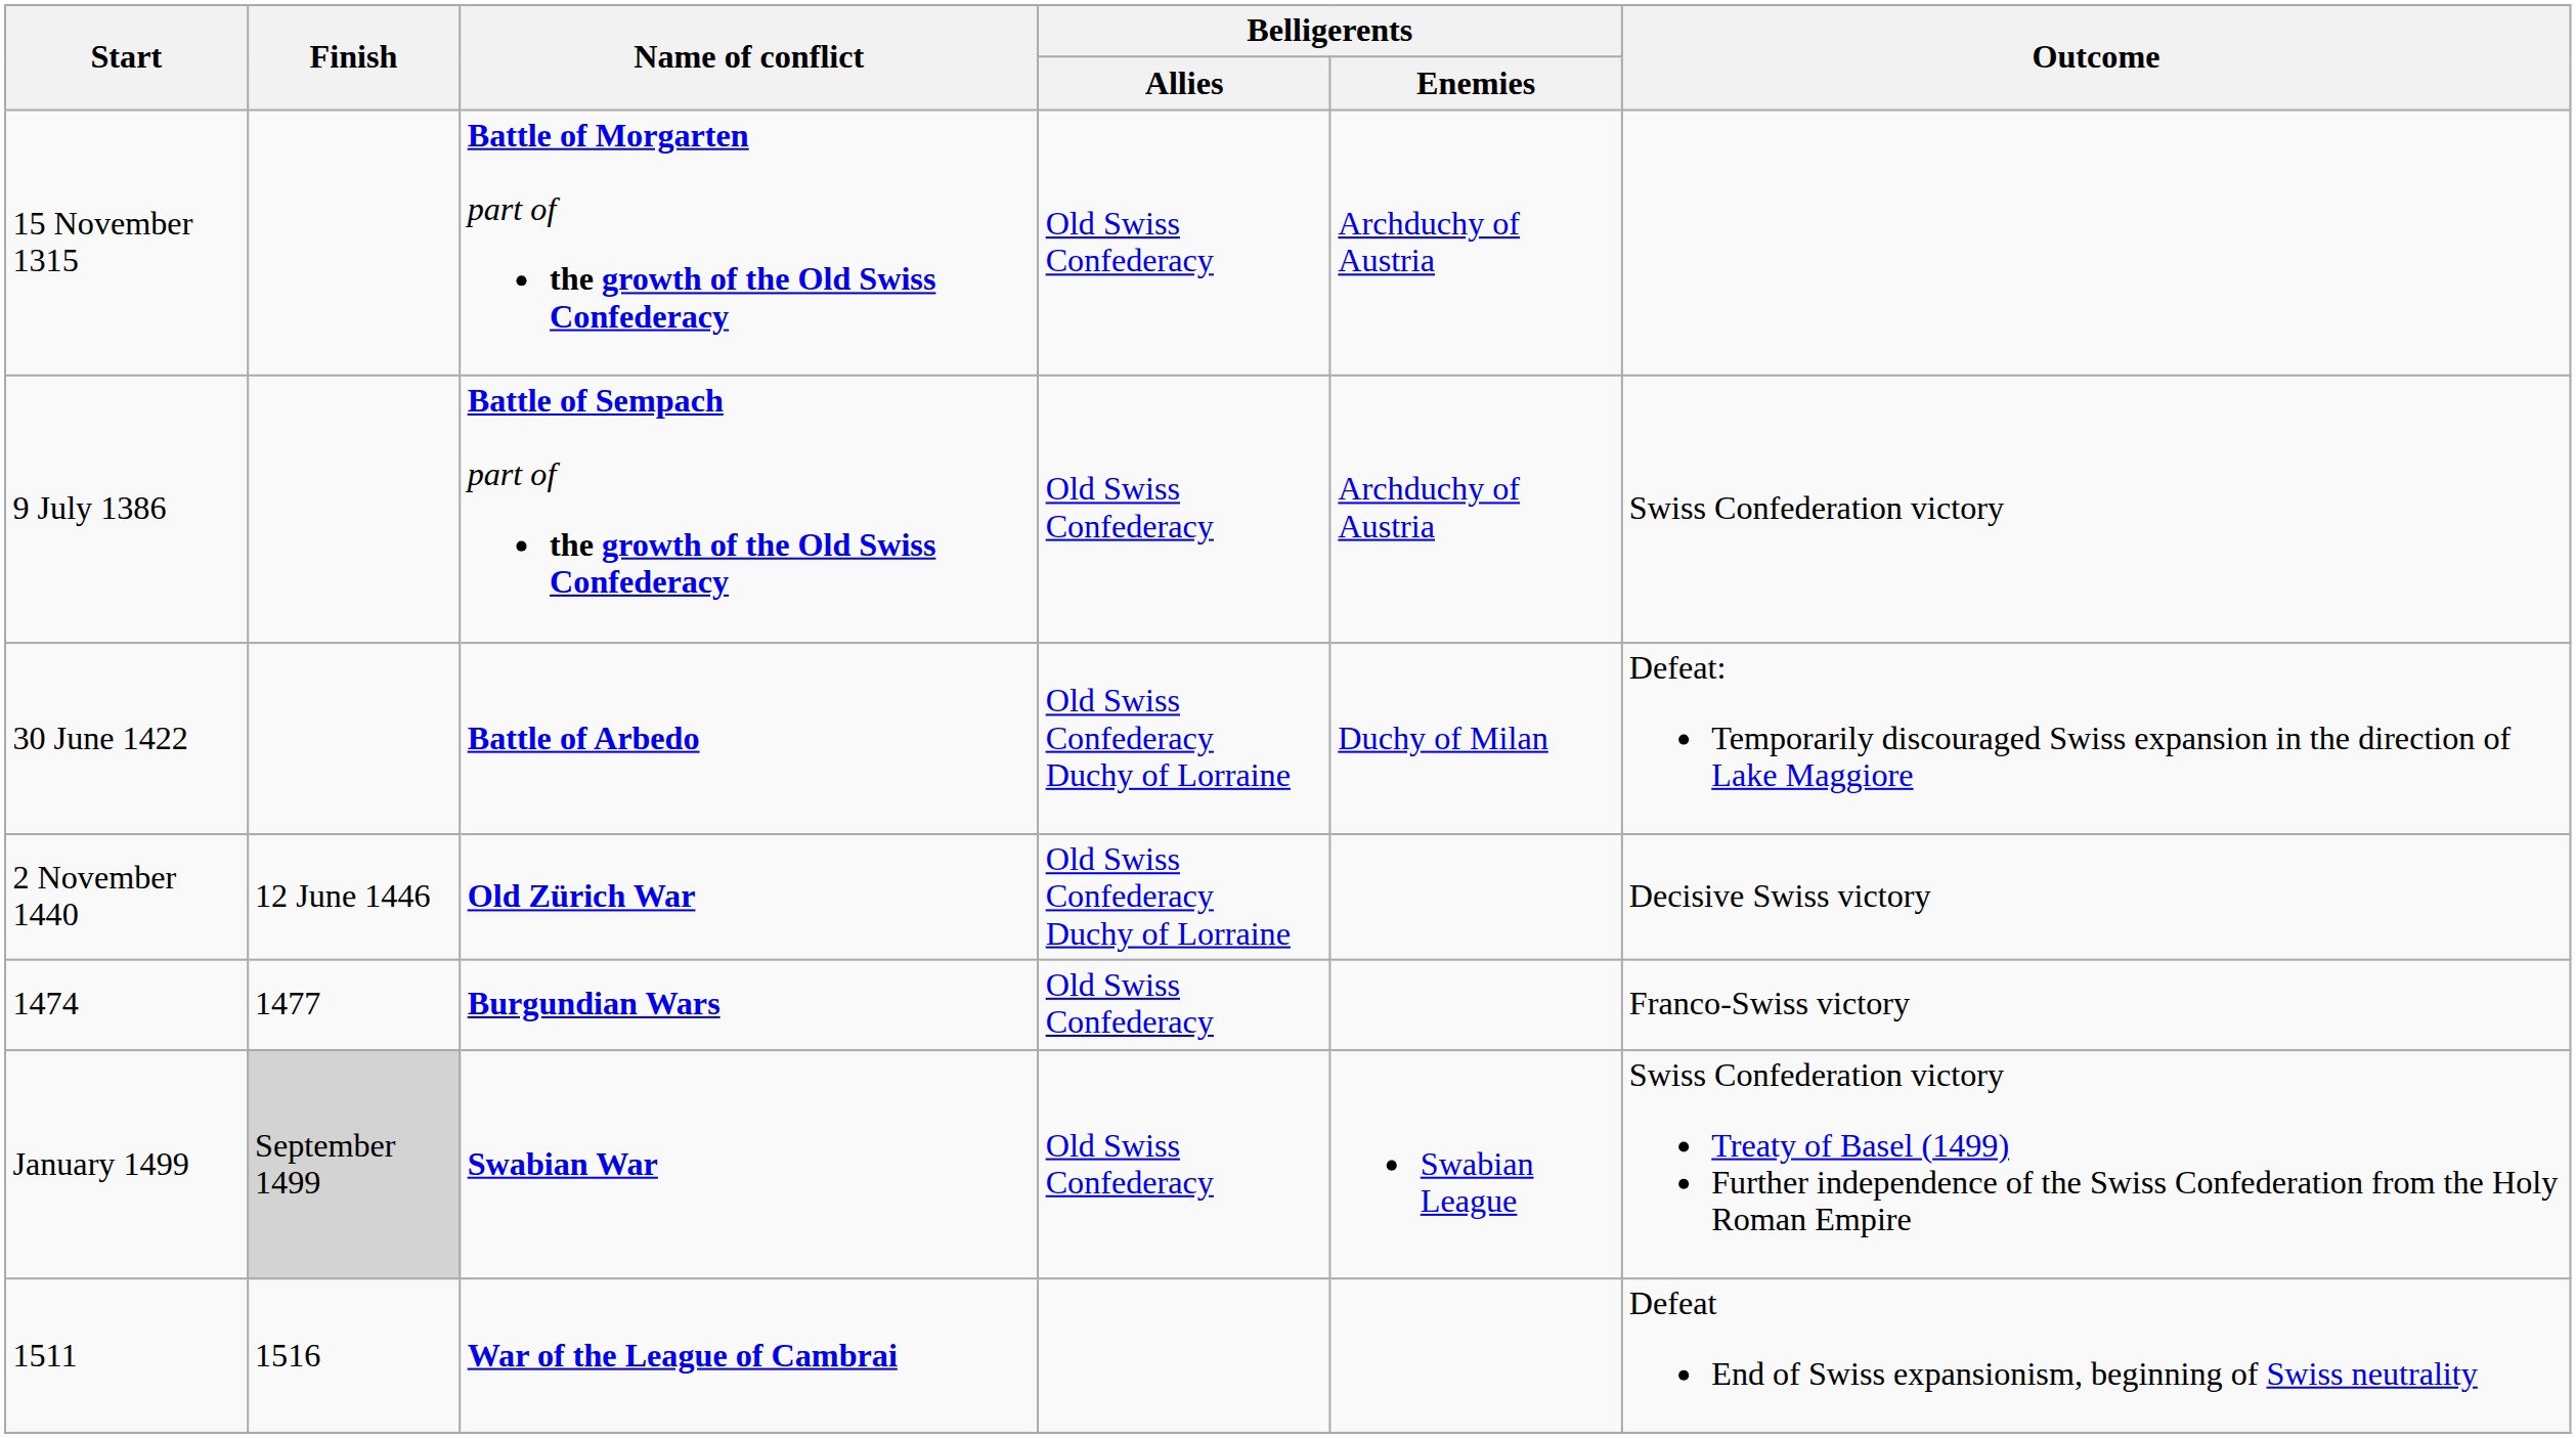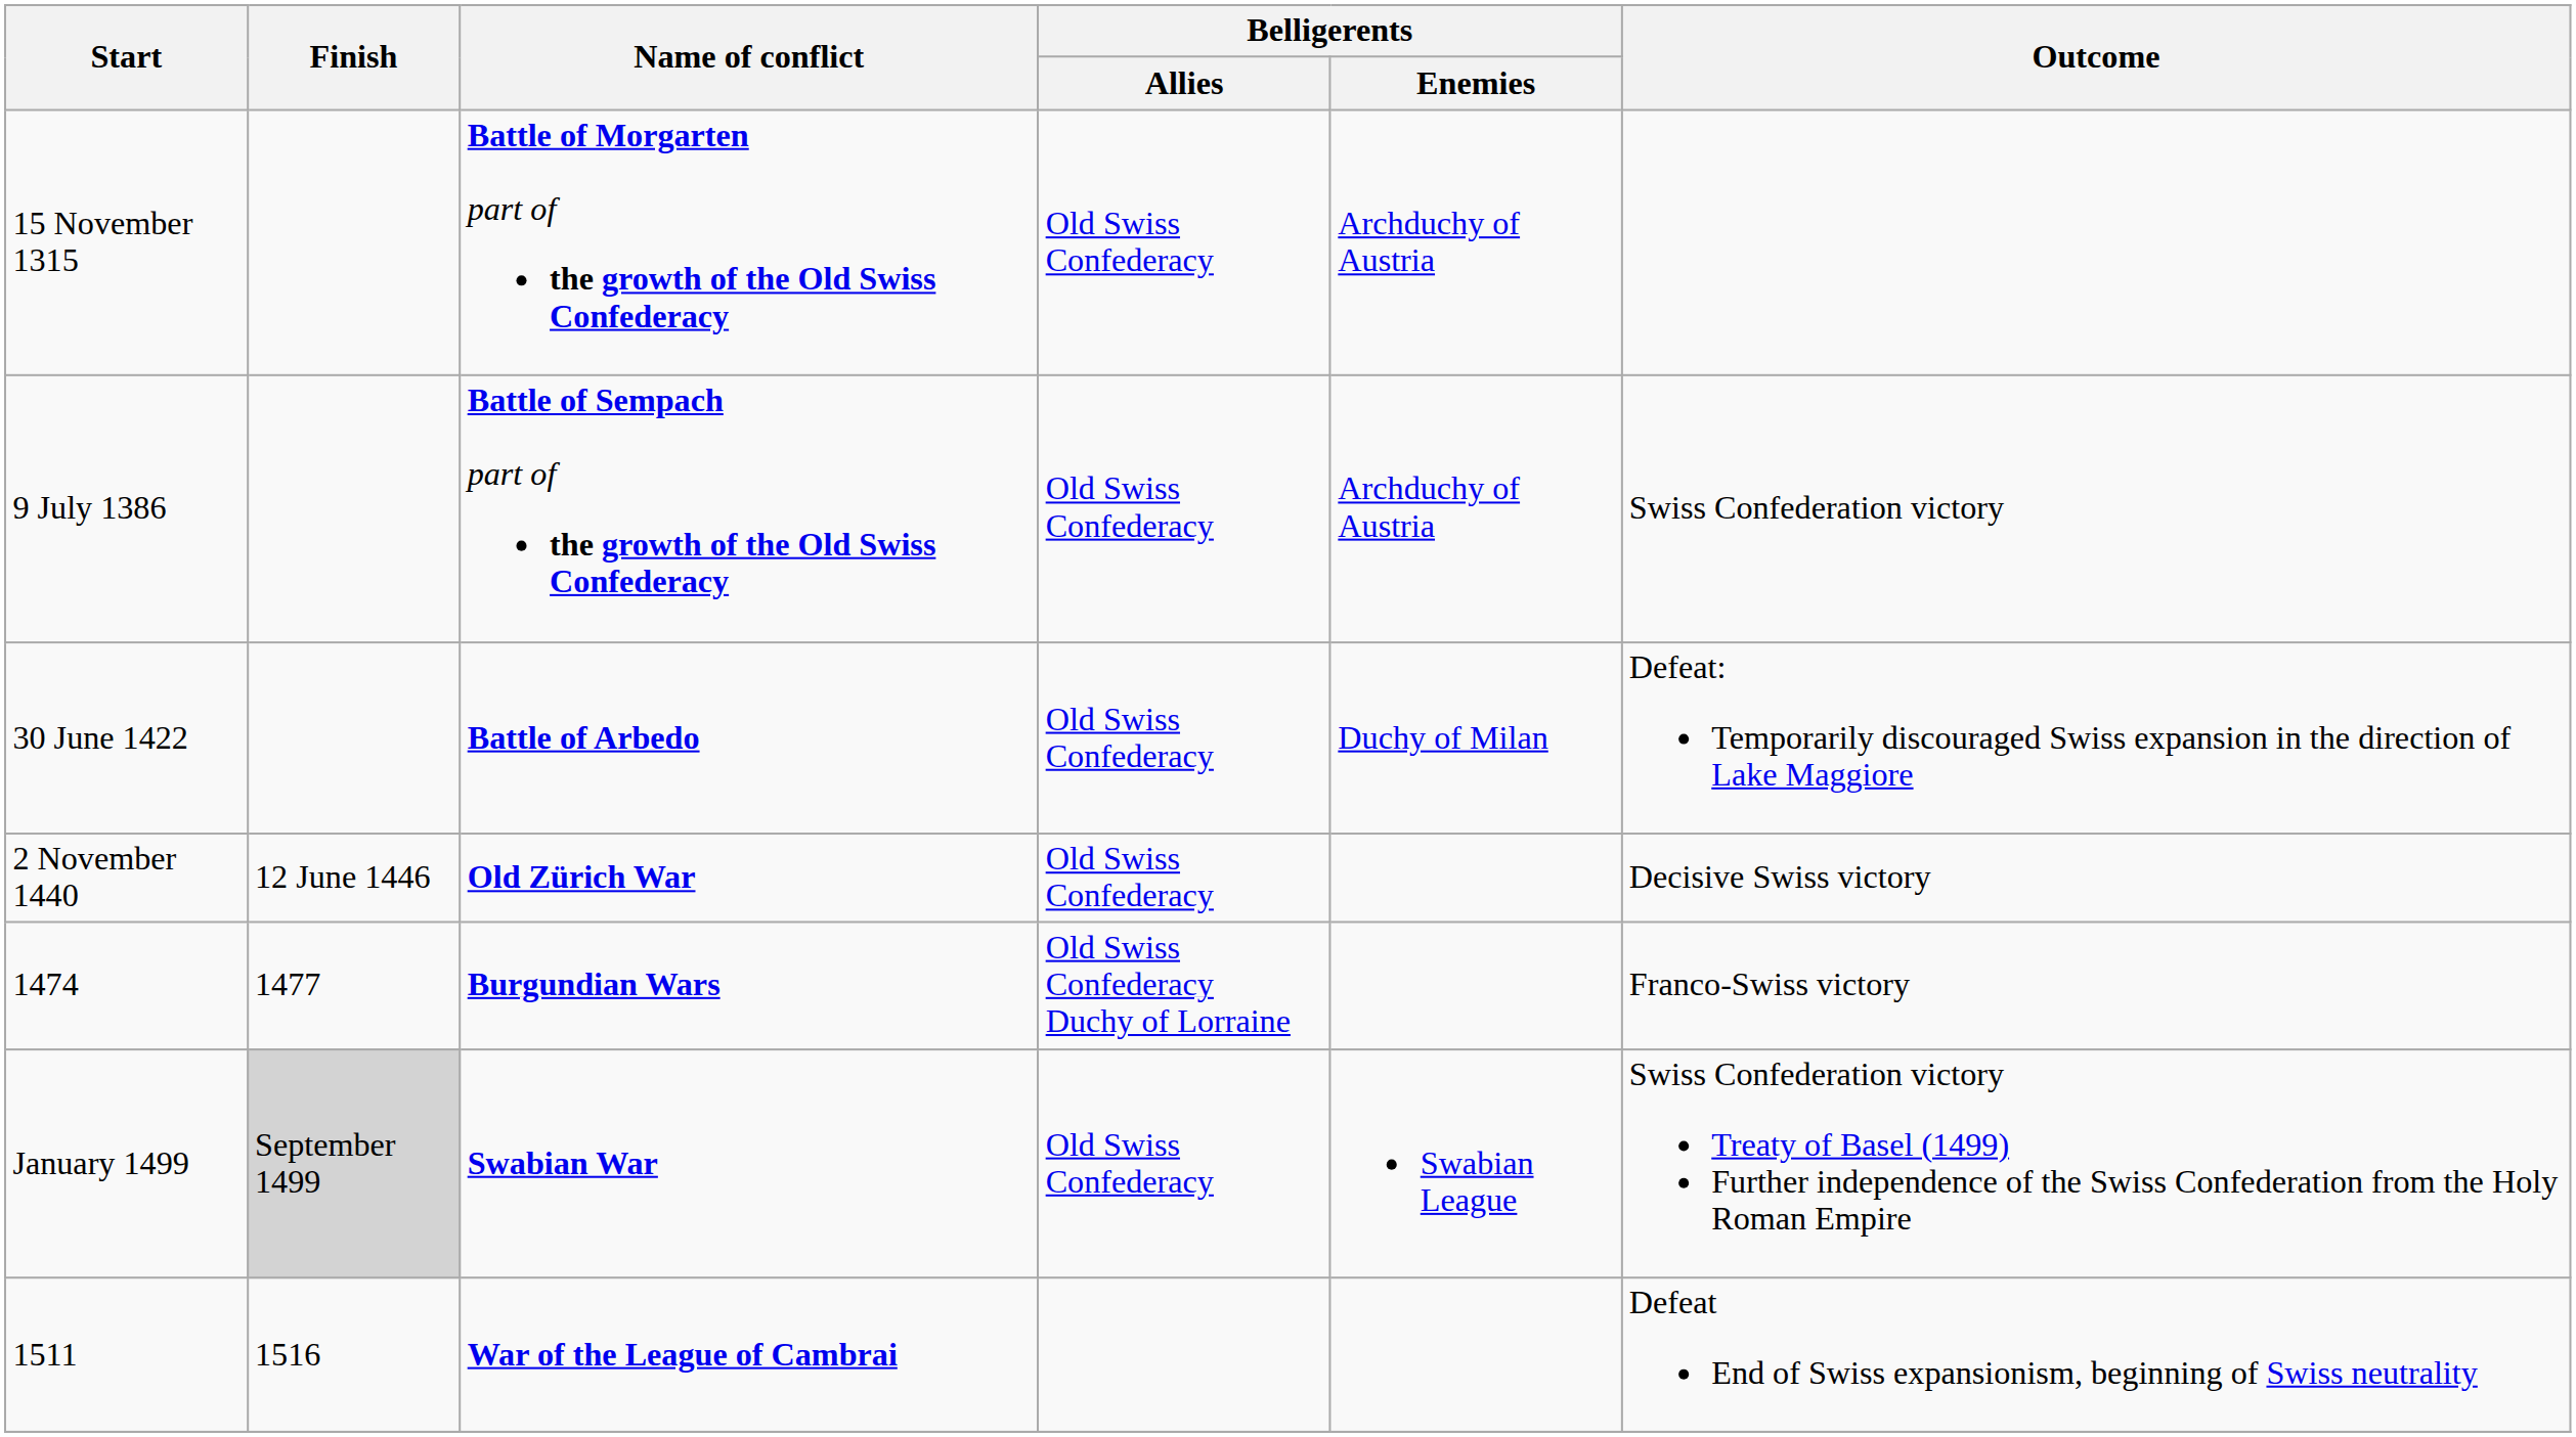 <table class="wikitable">
 <tr>
 <th rowspan="2">Start</th>
 <th rowspan="2">Finish</th>
 <th rowspan="2">Name of conflict</th>
 <th colspan="2">Belligerents</th>
 <th rowspan="2">Outcome</th>
 </tr>
 <tr>
 <th>Allies</th>
 <th>Enemies</th>
 </tr>
 <tr>
 <td>15 November 1315</td>
 <td></td>
 <td><strong><a href='#'>Battle of Morgarten</a></strong><br><br><em>part of</em><ul><li><strong>the <a href='#'>growth of the Old Swiss Confederacy</a></strong></li></ul></td>
 <td> <a href='#'>Old Swiss Confederacy</a></td>
 <td> <a href='#'>Archduchy of Austria</a></td>
 <td></td>
 </tr>
 <tr>
 <td>9 July 1386</td>
 <td></td>
 <td><strong><a href='#'>Battle of Sempach</a></strong><br><br><em>part of</em><ul><li><strong>the <a href='#'>growth of the Old Swiss Confederacy</a></strong></li></ul></td>
 <td> <a href='#'>Old Swiss Confederacy</a></td>
 <td> <a href='#'>Archduchy of Austria</a></td>
 <td>Swiss Confederation victory</td>
 </tr>
 <tr>
 <td>30 June 1422</td>
 <td></td>
 <td><strong><a href='#'>Battle of Arbedo</a></strong></td>
-<td> <a href='#'>Old Swiss Confederacy</a><br> <a href='#'>Duchy of Lorraine</a></td>
+<td> <a href='#'>Old Swiss Confederacy</a></td>
 <td> <a href='#'>Duchy of Milan</a></td>
 <td>Defeat:<br><ul><li>Temporarily discouraged Swiss expansion in the direction of <a href='#'>Lake Maggiore</a></li></ul></td>
 </tr>
 <tr>
 <td>2 November 1440</td>
 <td>12 June 1446</td>
 <td><strong><a href='#'>Old Zürich War</a></strong></td>
-<td> <a href='#'>Old Swiss Confederacy</a><br> <a href='#'>Duchy of Lorraine</a></td>
+<td> <a href='#'>Old Swiss Confederacy</a></td>
 <td></td>
 <td>Decisive Swiss victory</td>
 </tr>
 <tr>
 <td>1474</td>
 <td>1477</td>
 <td><strong><a href='#'>Burgundian Wars</a></strong></td>
-<td> <a href='#'>Old Swiss Confederacy</a></td>
+<td> <a href='#'>Old Swiss Confederacy</a><br> <a href='#'>Duchy of Lorraine</a></td>
 <td></td>
 <td>Franco-Swiss victory</td>
 </tr>
 <tr>
 <td>January 1499</td>
 <td style="background: lightgrey;">September 1499</td>
 <td><strong><a href='#'>Swabian War</a></strong></td>
 <td> <a href='#'>Old Swiss Confederacy</a></td>
 <td><br><ul><li><a href='#'>Swabian League</a></li></ul></td>
 <td>Swiss Confederation victory<br><ul><li><a href='#'>Treaty of Basel (1499)</a></li><li>Further independence of the Swiss Confederation from the Holy Roman Empire</li></ul></td>
 </tr>
 <tr>
 <td>1511</td>
 <td>1516</td>
 <td><strong><a href='#'>War of the League of Cambrai</a></strong></td>
 <td></td>
 <td></td>
 <td>Defeat<br><ul><li>End of Swiss expansionism, beginning of <a href='#'>Swiss neutrality</a></li></ul></td>
 </tr>
 <tr>
 </tr>
 </table>
